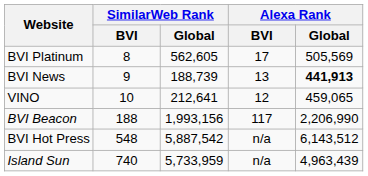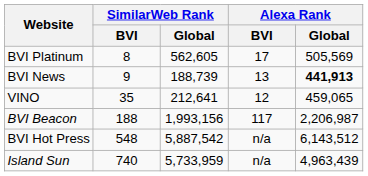 <table class="wikitable sortable">
 <tr>
 <th class="unsortable" rowspan="2">Website</th>
 <th colspan="2"><a href='#'>SimilarWeb Rank</a></th>
 <th colspan="2"><a href='#'>Alexa Rank</a></th>
 </tr>
 <tr>
 <th style="width:75px;">BVI</th>
 <th style="width:75px;">Global</th>
 <th style="width:75px;">BVI</th>
 <th style="width:75px;">Global</th>
 </tr>
 <tr>
 <td>BVI Platinum</td>
 <td align="center">8</td>
 <td align="center">562,605</td>
 <td align="center">17</td>
 <td align="center">505,569</td>
 </tr>
 <tr>
 <td>BVI News</td>
 <td align="center">9</td>
 <td align="center">188,739</td>
 <td align="center">13</td>
 <td align="center"><strong>441,913</strong></td>
 </tr>
 <tr>
 <td>VINO</td>
-<td align="center">10</td>
+<td align="center">35</td>
 <td align="center">212,641</td>
 <td align="center">12</td>
 <td align="center">459,065</td>
 </tr>
 <tr>
 <td><em>BVI Beacon</em></td>
 <td align="center">188</td>
 <td align="center">1,993,156</td>
 <td align="center">117</td>
-<td align="center">2,206,990</td>
+<td align="center">2,206,987</td>
 </tr>
 <tr>
 <td>BVI Hot Press</td>
 <td align="center">548</td>
 <td align="center">5,887,542</td>
 <td data-sort-value="10,000,000" align="center">n/a</td>
 <td align="center">6,143,512</td>
 </tr>
 <tr>
 <td><em>Island Sun</em></td>
 <td align="center">740</td>
 <td align="center">5,733,959</td>
 <td data-sort-value="10,000,000" align="center">n/a</td>
 <td align="center">4,963,439</td>
 </tr>
 </table>
